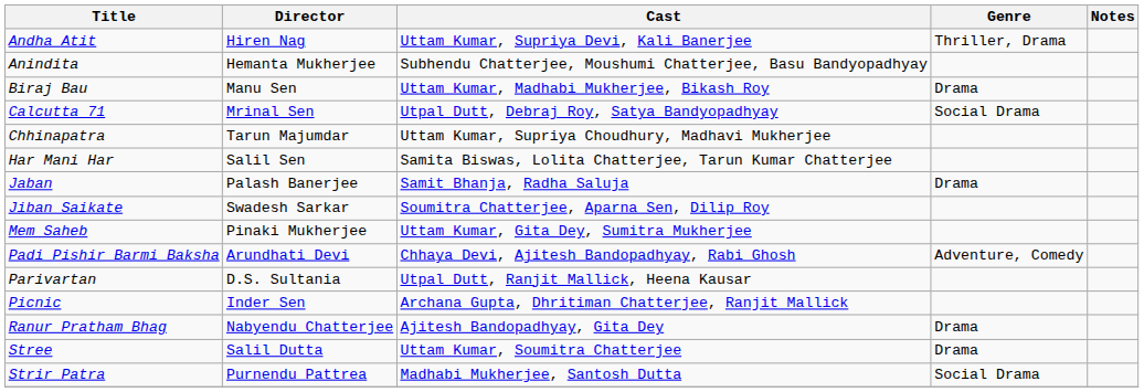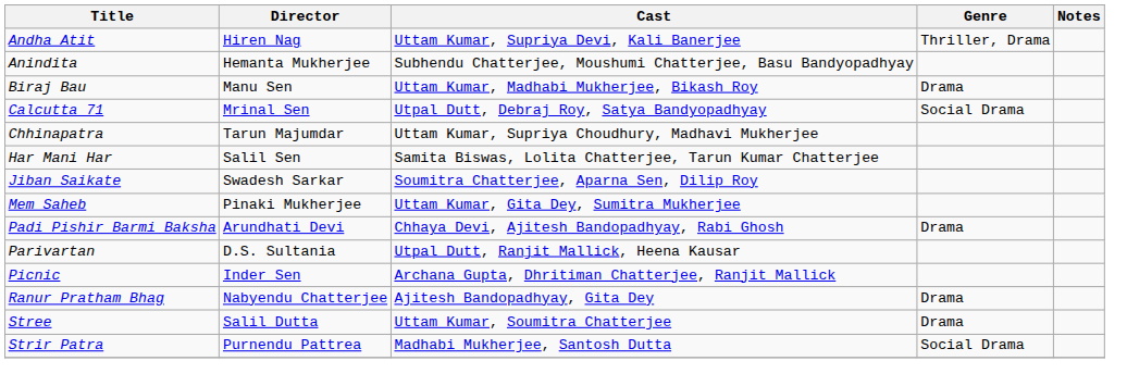 <table class="wikitable sortable" border="0">
 <tr>
 <th>Title</th>
 <th>Director</th>
 <th>Cast</th>
 <th>Genre</th>
 <th>Notes</th>
 </tr>
 <tr>
 <td><em><a href='#'>Andha Atit</a></em></td>
 <td><a href='#'>Hiren Nag</a></td>
 <td><a href='#'>Uttam Kumar</a>, <a href='#'>Supriya Devi</a>, <a href='#'>Kali Banerjee</a></td>
 <td>Thriller, Drama</td>
 <td></td>
 </tr>
 <tr>
 <td><em>Anindita</em></td>
 <td>Hemanta Mukherjee</td>
 <td>Subhendu Chatterjee, Moushumi Chatterjee, Basu Bandyopadhyay</td>
 <td></td>
 <td></td>
 </tr>
 <tr>
 <td><em>Biraj Bau</em></td>
 <td>Manu Sen</td>
 <td><a href='#'>Uttam Kumar</a>, <a href='#'>Madhabi Mukherjee</a>, <a href='#'>Bikash Roy</a></td>
 <td>Drama</td>
 <td></td>
 </tr>
 <tr>
 <td><em><a href='#'>Calcutta 71</a></em></td>
 <td><a href='#'>Mrinal Sen</a></td>
 <td><a href='#'>Utpal Dutt</a>, <a href='#'>Debraj Roy</a>, <a href='#'>Satya Bandyopadhyay</a></td>
 <td>Social Drama</td>
 <td></td>
 </tr>
 <tr>
 <td><em>Chhinapatra</em></td>
 <td>Tarun Majumdar</td>
 <td>Uttam Kumar, Supriya Choudhury, Madhavi Mukherjee</td>
 <td></td>
 <td></td>
 </tr>
 <tr>
 <td><em>Har Mani Har</em></td>
 <td>Salil Sen</td>
 <td>Samita Biswas, Lolita Chatterjee, Tarun Kumar Chatterjee</td>
 <td></td>
 <td></td>
 </tr>
 <tr>
-<td><em><a href='#'>Jaban</a></em></td>
-<td>Palash Banerjee</td>
-<td><a href='#'>Samit Bhanja</a>, <a href='#'>Radha Saluja</a></td>
-<td>Drama</td>
-<td></td>
-</tr>
-<tr>
 <td><em><a href='#'>Jiban Saikate</a></em></td>
 <td>Swadesh Sarkar</td>
 <td><a href='#'>Soumitra Chatterjee</a>, <a href='#'>Aparna Sen</a>, <a href='#'>Dilip Roy</a></td>
 <td></td>
 <td></td>
 </tr>
 <tr>
 <td><em><a href='#'>Mem Saheb</a></em></td>
 <td>Pinaki Mukherjee</td>
 <td><a href='#'>Uttam Kumar</a>, <a href='#'>Gita Dey</a>, <a href='#'>Sumitra Mukherjee</a></td>
 <td></td>
 <td></td>
 </tr>
 <tr>
 <td><em><a href='#'>Padi Pishir Barmi Baksha</a></em></td>
 <td><a href='#'>Arundhati Devi</a></td>
 <td><a href='#'>Chhaya Devi</a>, <a href='#'>Ajitesh Bandopadhyay</a>, <a href='#'>Rabi Ghosh</a></td>
-<td>Adventure, Comedy</td>
+<td>Drama</td>
 <td></td>
 </tr>
 <tr>
 <td><em>Parivartan</em></td>
 <td>D.S. Sultania</td>
 <td><a href='#'>Utpal Dutt</a>, <a href='#'>Ranjit Mallick</a>, Heena Kausar</td>
 <td></td>
 <td></td>
 </tr>
 <tr>
 <td><em><a href='#'>Picnic</a></em></td>
 <td><a href='#'>Inder Sen</a></td>
 <td><a href='#'>Archana Gupta</a>, <a href='#'>Dhritiman Chatterjee</a>, <a href='#'>Ranjit Mallick</a></td>
 <td></td>
 <td></td>
 </tr>
 <tr>
 <td><em><a href='#'>Ranur Pratham Bhag</a></em></td>
 <td><a href='#'>Nabyendu Chatterjee</a></td>
 <td><a href='#'>Ajitesh Bandopadhyay</a>, <a href='#'>Gita Dey</a></td>
 <td>Drama</td>
 <td></td>
 </tr>
 <tr>
 <td><em><a href='#'>Stree</a></em></td>
 <td><a href='#'>Salil Dutta</a></td>
 <td><a href='#'>Uttam Kumar</a>, <a href='#'>Soumitra Chatterjee</a></td>
 <td>Drama</td>
 <td></td>
 </tr>
 <tr>
 <td><em><a href='#'>Strir Patra</a></em></td>
 <td><a href='#'>Purnendu Pattrea</a></td>
 <td><a href='#'>Madhabi Mukherjee</a>, <a href='#'>Santosh Dutta</a></td>
 <td>Social Drama</td>
 <td></td>
 </tr>
 <tr>
 </tr>
 </table>
